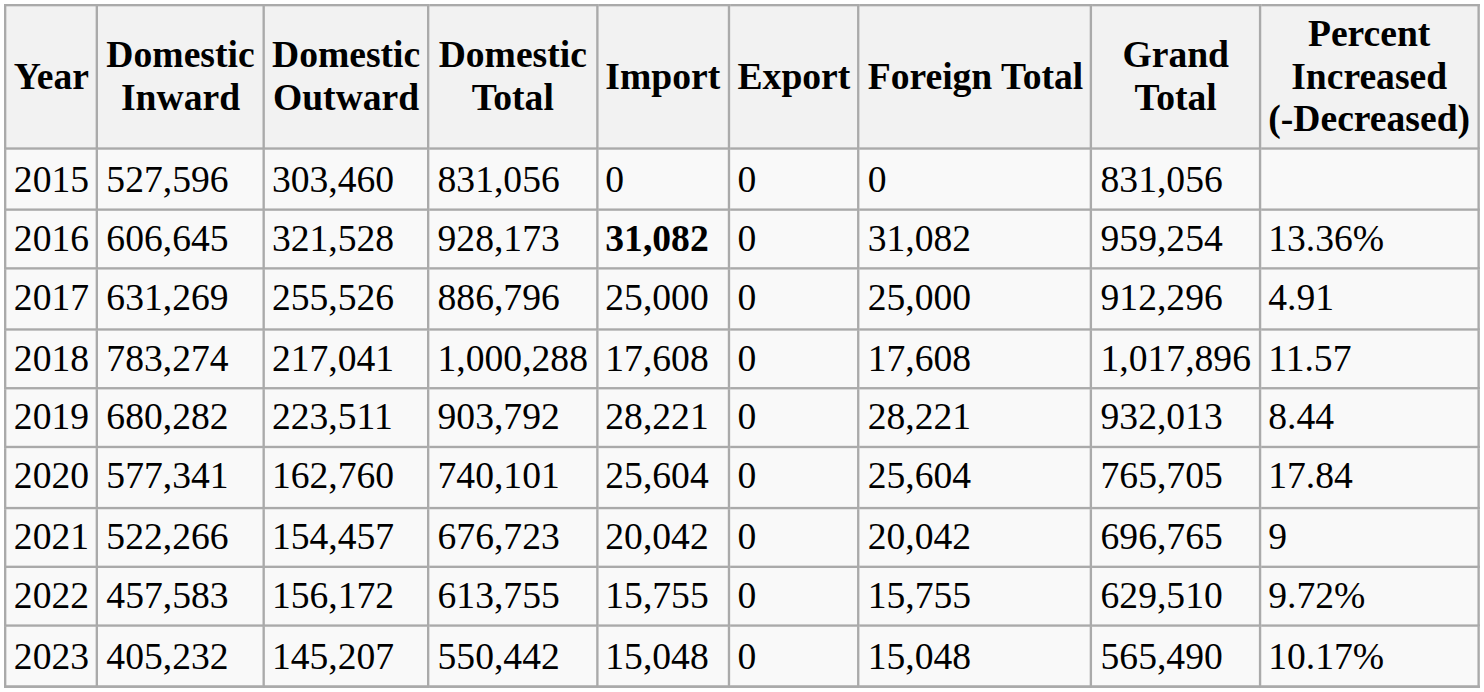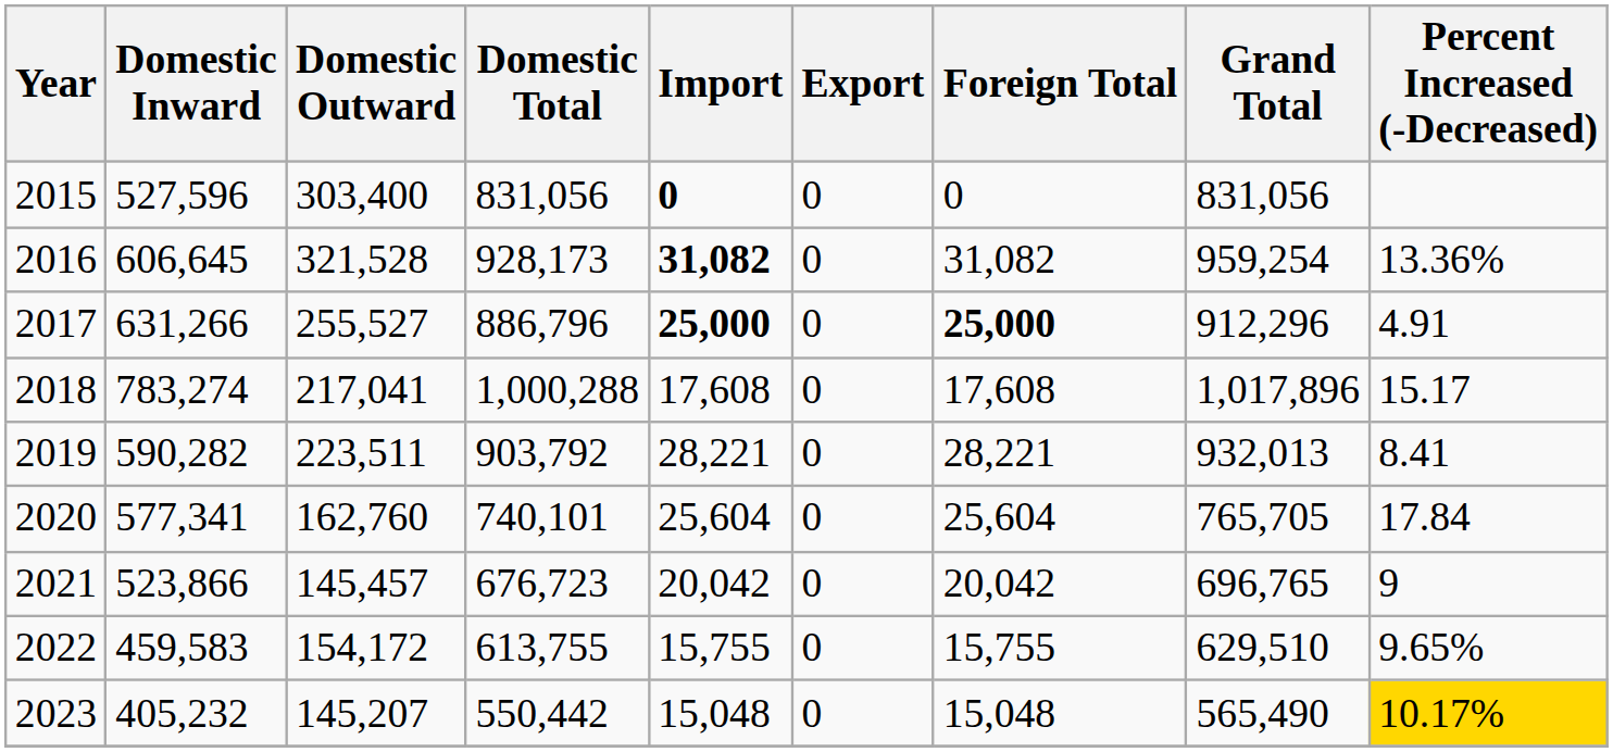 <table class="wikitable sortable">
 <tr>
 <th>Year</th>
 <th>Domestic<br>Inward</th>
 <th>Domestic<br>Outward</th>
 <th>Domestic<br>Total</th>
 <th>Import</th>
 <th>Export</th>
 <th>Foreign Total</th>
 <th>Grand<br>Total</th>
 <th>Percent<br>Increased<br>(-Decreased)</th>
 </tr>
 <tr>
 <td>2015</td>
 <td>527,596</td>
-<td>303,460</td>
+<td>303,400</td>
 <td>831,056</td>
-<td>0</td>
+<td><strong>0</strong></td>
 <td>0</td>
 <td>0</td>
 <td>831,056</td>
 <td></td>
 </tr>
 <tr>
 <td>2016</td>
 <td>606,645</td>
 <td>321,528</td>
 <td>928,173</td>
 <td><strong>31,082</strong></td>
 <td>0</td>
 <td>31,082</td>
 <td>959,254</td>
 <td>13.36%</td>
 </tr>
 <tr>
 <td>2017</td>
-<td>631,269</td>
-<td>255,526</td>
+<td>631,266</td>
+<td>255,527</td>
 <td>886,796</td>
-<td>25,000</td>
+<td><strong>25,000</strong></td>
 <td>0</td>
-<td>25,000</td>
+<td><strong>25,000</strong></td>
 <td>912,296</td>
 <td>4.91</td>
 </tr>
 <tr>
 <td>2018</td>
 <td>783,274</td>
 <td>217,041</td>
 <td>1,000,288</td>
 <td>17,608</td>
 <td>0</td>
 <td>17,608</td>
 <td>1,017,896</td>
-<td>11.57</td>
+<td>15.17</td>
 </tr>
 <tr>
 <td>2019</td>
-<td>680,282</td>
+<td>590,282</td>
 <td>223,511</td>
 <td>903,792</td>
 <td>28,221</td>
 <td>0</td>
 <td>28,221</td>
 <td>932,013</td>
-<td>8.44</td>
+<td>8.41</td>
 </tr>
 <tr>
 <td>2020</td>
 <td>577,341</td>
 <td>162,760</td>
 <td>740,101</td>
 <td>25,604</td>
 <td>0</td>
 <td>25,604</td>
 <td>765,705</td>
 <td>17.84</td>
 </tr>
 <tr>
 <td>2021</td>
-<td>522,266</td>
-<td>154,457</td>
+<td>523,866</td>
+<td>145,457</td>
 <td>676,723</td>
 <td>20,042</td>
 <td>0</td>
 <td>20,042</td>
 <td>696,765</td>
 <td>9</td>
 </tr>
 <tr>
 <td>2022</td>
-<td>457,583</td>
-<td>156,172</td>
+<td>459,583</td>
+<td>154,172</td>
 <td>613,755</td>
 <td>15,755</td>
 <td>0</td>
 <td>15,755</td>
 <td>629,510</td>
-<td>9.72%</td>
+<td>9.65%</td>
 </tr>
 <tr>
 <td>2023</td>
 <td>405,232</td>
 <td>145,207</td>
 <td>550,442</td>
 <td>15,048</td>
 <td>0</td>
 <td>15,048</td>
 <td>565,490</td>
-<td>10.17%</td>
+<td style="background: gold;">10.17%</td>
 </tr>
 <tr>
 </tr>
 </table>
